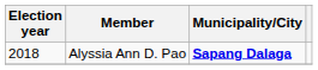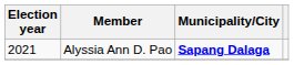 <table class="wikitable">
 <tr>
 <th width="60px">Election<br>year</th>
 <th>Member</th>
 <th !>Municipality/City</th>
 <th !></th>
 </tr>
 <tr>
-<td>2018</td>
+<td>2021</td>
 <td>Alyssia Ann D. Pao</td>
 <td><strong><a href='#'>Sapang Dalaga</a></strong></td>
 <td></td>
 </tr>
 <tr>
 </tr>
 </table>
